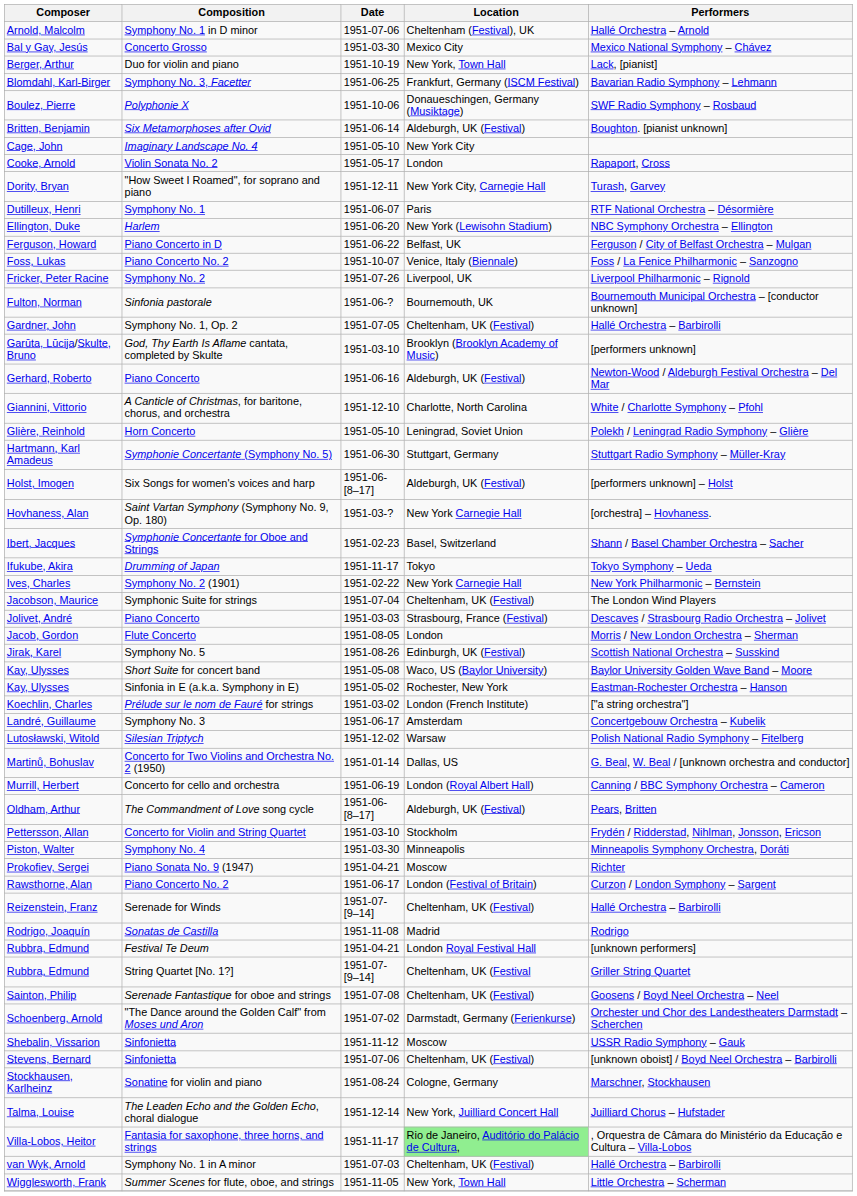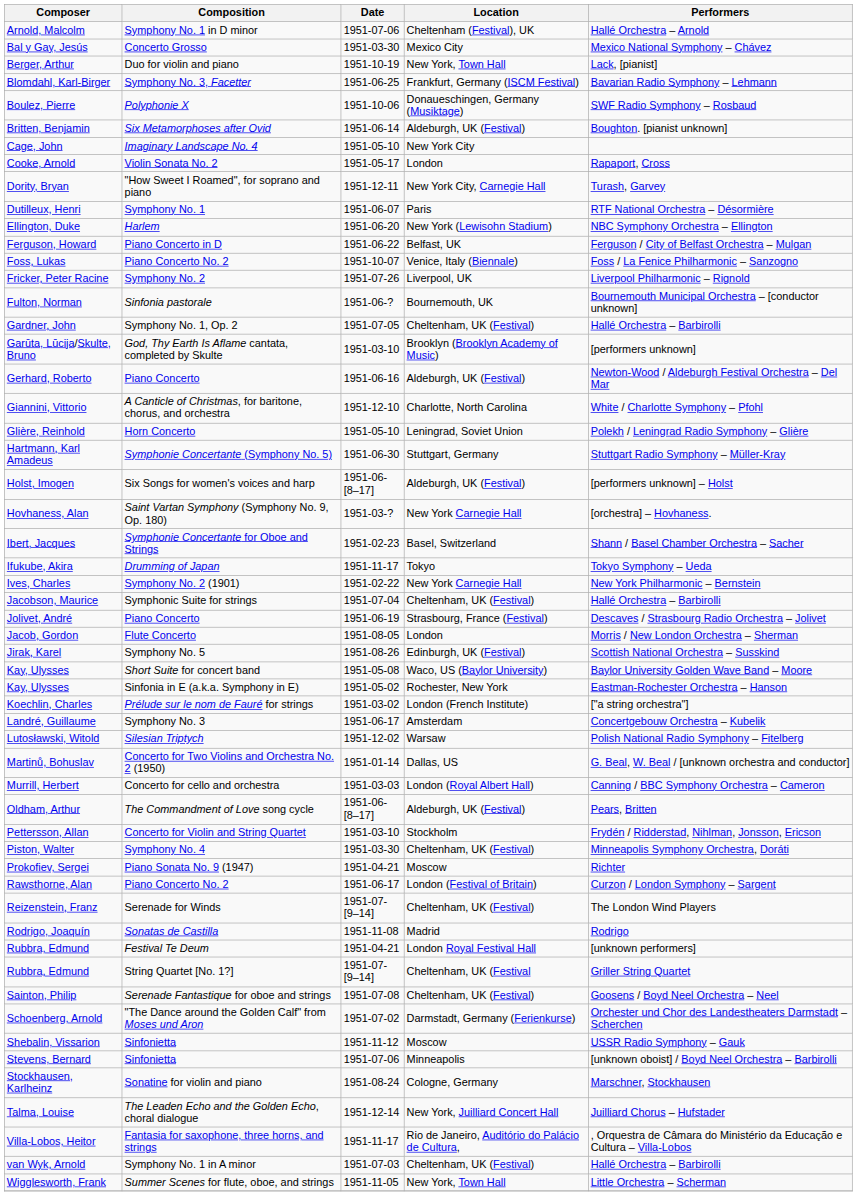 <table class="wikitable sortable">
 <tr>
 <th>Composer</th>
 <th>Composition</th>
 <th>Date</th>
 <th>Location</th>
 <th>Performers</th>
 </tr>
 <tr>
 <td><a href='#'>Arnold, Malcolm</a></td>
 <td><a href='#'>Symphony No. 1</a> in D minor</td>
 <td>1951-07-06</td>
 <td>Cheltenham (<a href='#'>Festival</a>), UK</td>
 <td><a href='#'>Hallé Orchestra</a> – <a href='#'>Arnold</a></td>
 </tr>
 <tr>
 <td><a href='#'>Bal y Gay, Jesús</a></td>
 <td><a href='#'>Concerto Grosso</a></td>
 <td>1951-03-30</td>
 <td>Mexico City</td>
 <td><a href='#'>Mexico National Symphony</a> – <a href='#'>Chávez</a></td>
 </tr>
 <tr>
 <td><a href='#'>Berger, Arthur</a></td>
 <td>Duo for violin and piano</td>
 <td>1951-10-19</td>
 <td>New York, <a href='#'>Town Hall</a></td>
 <td><a href='#'>Lack</a>, [pianist]</td>
 </tr>
 <tr>
 <td><a href='#'>Blomdahl, Karl-Birger</a></td>
 <td><a href='#'>Symphony No. 3, <em>Facetter</em></a></td>
 <td>1951-06-25</td>
 <td>Frankfurt, Germany (<a href='#'>ISCM Festival</a>)</td>
 <td><a href='#'>Bavarian Radio Symphony</a> – <a href='#'>Lehmann</a></td>
 </tr>
 <tr>
 <td><a href='#'>Boulez, Pierre</a></td>
 <td><em><a href='#'>Polyphonie X</a></em></td>
 <td>1951-10-06</td>
 <td>Donaueschingen, Germany (<a href='#'>Musiktage</a>)</td>
 <td><a href='#'>SWF Radio Symphony</a> – <a href='#'>Rosbaud</a></td>
 </tr>
 <tr>
 <td><a href='#'>Britten, Benjamin</a></td>
 <td><em><a href='#'>Six Metamorphoses after Ovid</a></em></td>
 <td>1951-06-14</td>
 <td>Aldeburgh, UK (<a href='#'>Festival</a>)</td>
 <td><a href='#'>Boughton</a>. [pianist unknown]</td>
 </tr>
 <tr>
 <td><a href='#'>Cage, John</a></td>
 <td><em><a href='#'>Imaginary Landscape No. 4</a></em></td>
 <td>1951-05-10</td>
 <td>New York City</td>
 <td></td>
 </tr>
 <tr>
 <td><a href='#'>Cooke, Arnold</a></td>
 <td><a href='#'>Violin Sonata No. 2</a></td>
 <td>1951-05-17</td>
 <td>London</td>
 <td><a href='#'>Rapaport</a>, <a href='#'>Cross</a></td>
 </tr>
 <tr>
 <td><a href='#'>Dority, Bryan</a></td>
 <td>"How Sweet I Roamed", for soprano and piano</td>
 <td>1951-12-11</td>
 <td>New York City, <a href='#'>Carnegie Hall</a></td>
 <td><a href='#'>Turash</a>, <a href='#'>Garvey</a></td>
 </tr>
 <tr>
 <td><a href='#'>Dutilleux, Henri</a></td>
 <td><a href='#'>Symphony No. 1</a></td>
 <td>1951-06-07</td>
 <td>Paris</td>
 <td><a href='#'>RTF National Orchestra</a> – <a href='#'>Désormière</a></td>
 </tr>
 <tr>
 <td><a href='#'>Ellington, Duke</a></td>
 <td><em><a href='#'>Harlem</a></em></td>
 <td>1951-06-20</td>
 <td>New York (<a href='#'>Lewisohn Stadium</a>)</td>
 <td><a href='#'>NBC Symphony Orchestra</a> – <a href='#'>Ellington</a></td>
 </tr>
 <tr>
 <td><a href='#'>Ferguson, Howard</a></td>
 <td><a href='#'>Piano Concerto in D</a></td>
 <td>1951-06-22</td>
 <td>Belfast, UK</td>
 <td><a href='#'>Ferguson</a> / <a href='#'>City of Belfast Orchestra</a> – <a href='#'>Mulgan</a></td>
 </tr>
 <tr>
 <td><a href='#'>Foss, Lukas</a></td>
 <td><a href='#'>Piano Concerto No. 2</a></td>
 <td>1951-10-07</td>
 <td>Venice, Italy (<a href='#'>Biennale</a>)</td>
 <td><a href='#'>Foss</a> / <a href='#'>La Fenice Philharmonic</a> – <a href='#'>Sanzogno</a></td>
 </tr>
 <tr>
 <td><a href='#'>Fricker, Peter Racine</a></td>
 <td><a href='#'>Symphony No. 2</a></td>
 <td>1951-07-26</td>
 <td>Liverpool, UK</td>
 <td><a href='#'>Liverpool Philharmonic</a> – <a href='#'>Rignold</a></td>
 </tr>
 <tr>
 <td><a href='#'>Fulton, Norman</a></td>
 <td><em>Sinfonia pastorale</em></td>
 <td>1951-06-?</td>
 <td>Bournemouth, UK</td>
 <td><a href='#'>Bournemouth Municipal Orchestra</a> – [conductor unknown]</td>
 </tr>
 <tr>
 <td><a href='#'>Gardner, John</a></td>
 <td>Symphony No. 1, Op. 2</td>
 <td>1951-07-05</td>
 <td>Cheltenham, UK (<a href='#'>Festival</a>)</td>
 <td><a href='#'>Hallé Orchestra</a> – <a href='#'>Barbirolli</a></td>
 </tr>
 <tr>
 <td><a href='#'>Garūta, Lūcija</a>/<a href='#'>Skulte, Bruno</a></td>
 <td><em>God, Thy Earth Is Aflame</em> cantata, completed by Skulte</td>
 <td>1951-03-10</td>
 <td>Brooklyn (<a href='#'>Brooklyn Academy of Music</a>)</td>
 <td>[performers unknown]</td>
 </tr>
 <tr>
 <td><a href='#'>Gerhard, Roberto</a></td>
 <td><a href='#'>Piano Concerto</a></td>
 <td>1951-06-16</td>
 <td>Aldeburgh, UK (<a href='#'>Festival</a>)</td>
 <td><a href='#'>Newton-Wood</a> / <a href='#'>Aldeburgh Festival Orchestra</a> – <a href='#'>Del Mar</a></td>
 </tr>
 <tr>
 <td><a href='#'>Giannini, Vittorio</a></td>
 <td><em>A Canticle of Christmas</em>, for baritone, chorus, and orchestra</td>
 <td>1951-12-10</td>
 <td>Charlotte, North Carolina</td>
 <td><a href='#'>White</a> / <a href='#'>Charlotte Symphony</a> – <a href='#'>Pfohl</a></td>
 </tr>
 <tr>
 <td><a href='#'>Glière, Reinhold</a></td>
 <td><a href='#'>Horn Concerto</a></td>
 <td>1951-05-10</td>
 <td>Leningrad, Soviet Union</td>
 <td><a href='#'>Polekh</a> / <a href='#'>Leningrad Radio Symphony</a> – <a href='#'>Glière</a></td>
 </tr>
 <tr>
 <td><a href='#'>Hartmann, Karl Amadeus</a></td>
 <td><a href='#'><em>Symphonie Concertante</em> (Symphony No. 5)</a></td>
 <td>1951-06-30</td>
 <td>Stuttgart, Germany</td>
 <td><a href='#'>Stuttgart Radio Symphony</a> – <a href='#'>Müller-Kray</a></td>
 </tr>
 <tr>
 <td><a href='#'>Holst, Imogen</a></td>
 <td>Six Songs for women's voices and harp</td>
 <td>1951-06-[8–17]</td>
 <td>Aldeburgh, UK (<a href='#'>Festival</a>)</td>
 <td>[performers unknown] – <a href='#'>Holst</a></td>
 </tr>
 <tr>
 <td><a href='#'>Hovhaness, Alan</a></td>
 <td><em>Saint Vartan Symphony</em> (Symphony No. 9, Op. 180)</td>
 <td>1951-03-?</td>
 <td>New York <a href='#'>Carnegie Hall</a></td>
 <td>[orchestra] – <a href='#'>Hovhaness</a>.</td>
 </tr>
 <tr>
 <td><a href='#'>Ibert, Jacques</a></td>
 <td><a href='#'><em>Symphonie Concertante</em> for Oboe and Strings</a></td>
 <td>1951-02-23</td>
 <td>Basel, Switzerland</td>
 <td><a href='#'>Shann</a> / <a href='#'>Basel Chamber Orchestra</a> – <a href='#'>Sacher</a></td>
 </tr>
 <tr>
 <td><a href='#'>Ifukube, Akira</a></td>
 <td><em><a href='#'>Drumming of Japan</a></em></td>
 <td>1951-11-17</td>
 <td>Tokyo</td>
 <td><a href='#'>Tokyo Symphony</a> – <a href='#'>Ueda</a></td>
 </tr>
 <tr>
 <td><a href='#'>Ives, Charles</a></td>
 <td><a href='#'>Symphony No. 2</a> (1901)</td>
 <td>1951-02-22</td>
 <td>New York <a href='#'>Carnegie Hall</a></td>
 <td><a href='#'>New York Philharmonic</a> – <a href='#'>Bernstein</a></td>
 </tr>
 <tr>
 <td><a href='#'>Jacobson, Maurice</a></td>
 <td>Symphonic Suite for strings</td>
 <td>1951-07-04</td>
 <td>Cheltenham, UK (<a href='#'>Festival</a>)</td>
-<td>The London Wind Players</td>
+<td><a href='#'>Hallé Orchestra</a> – <a href='#'>Barbirolli</a></td>
 </tr>
 <tr>
 <td><a href='#'>Jolivet, André</a></td>
 <td><a href='#'>Piano Concerto</a></td>
-<td>1951-03-03</td>
+<td>1951-06-19</td>
 <td>Strasbourg, France (<a href='#'>Festival</a>)</td>
 <td><a href='#'>Descaves</a> / <a href='#'>Strasbourg Radio Orchestra</a> – <a href='#'>Jolivet</a></td>
 </tr>
 <tr>
 <td><a href='#'>Jacob, Gordon</a></td>
 <td><a href='#'>Flute Concerto</a></td>
 <td>1951-08-05</td>
 <td>London</td>
 <td><a href='#'>Morris</a> / <a href='#'>New London Orchestra</a> – <a href='#'>Sherman</a></td>
 </tr>
 <tr>
 <td><a href='#'>Jirak, Karel</a></td>
 <td>Symphony No. 5</td>
 <td>1951-08-26</td>
 <td>Edinburgh, UK (<a href='#'>Festival</a>)</td>
 <td><a href='#'>Scottish National Orchestra</a> – <a href='#'>Susskind</a></td>
 </tr>
 <tr>
 <td><a href='#'>Kay, Ulysses</a></td>
 <td><em>Short Suite</em> for concert band</td>
 <td>1951-05-08</td>
 <td>Waco, US (<a href='#'>Baylor University</a>)</td>
 <td><a href='#'>Baylor University Golden Wave Band</a> – <a href='#'>Moore</a></td>
 </tr>
 <tr>
 <td><a href='#'>Kay, Ulysses</a></td>
 <td>Sinfonia in E (a.k.a. Symphony in E)</td>
 <td>1951-05-02</td>
 <td>Rochester, New York</td>
 <td><a href='#'>Eastman-Rochester Orchestra</a> – <a href='#'>Hanson</a></td>
 </tr>
 <tr>
 <td><a href='#'>Koechlin, Charles</a></td>
 <td><em><a href='#'>Prélude sur le nom de Fauré</a></em> for strings</td>
 <td>1951-03-02</td>
 <td>London (French Institute)</td>
 <td>["a string orchestra"]</td>
 </tr>
 <tr>
 <td><a href='#'>Landré, Guillaume</a></td>
 <td>Symphony No. 3</td>
 <td>1951-06-17</td>
 <td>Amsterdam</td>
 <td><a href='#'>Concertgebouw Orchestra</a> – <a href='#'>Kubelik</a></td>
 </tr>
 <tr>
 <td><a href='#'>Lutosławski, Witold</a></td>
 <td><em><a href='#'>Silesian Triptych</a></em></td>
 <td>1951-12-02</td>
 <td>Warsaw</td>
 <td><a href='#'>Polish National Radio Symphony</a> – <a href='#'>Fitelberg</a></td>
 </tr>
 <tr>
 <td><a href='#'>Martinů, Bohuslav</a></td>
 <td><a href='#'>Concerto for Two Violins and Orchestra No. 2</a> (1950)</td>
 <td>1951-01-14</td>
 <td>Dallas, US</td>
 <td><a href='#'>G. Beal</a>, <a href='#'>W. Beal</a> / [unknown orchestra and conductor] </td>
 </tr>
 <tr>
 <td><a href='#'>Murrill, Herbert</a></td>
 <td>Concerto for cello and orchestra</td>
-<td>1951-06-19</td>
+<td>1951-03-03</td>
 <td>London (<a href='#'>Royal Albert Hall</a>)</td>
 <td><a href='#'>Canning</a> / <a href='#'>BBC Symphony Orchestra</a> – <a href='#'>Cameron</a></td>
 </tr>
 <tr>
 <td><a href='#'>Oldham, Arthur</a></td>
 <td><em>The Commandment of Love</em> song cycle</td>
 <td>1951-06-[8–17]</td>
 <td>Aldeburgh, UK (<a href='#'>Festival</a>)</td>
 <td><a href='#'>Pears</a>, <a href='#'>Britten</a></td>
 </tr>
 <tr>
 <td><a href='#'>Pettersson, Allan</a></td>
 <td><a href='#'>Concerto for Violin and String Quartet</a></td>
 <td>1951-03-10</td>
 <td>Stockholm</td>
 <td><a href='#'>Frydén</a> / <a href='#'>Ridderstad</a>, <a href='#'>Nihlman</a>, <a href='#'>Jonsson</a>, <a href='#'>Ericson</a></td>
 </tr>
 <tr>
 <td><a href='#'>Piston, Walter</a></td>
 <td><a href='#'>Symphony No. 4</a></td>
 <td>1951-03-30</td>
-<td>Minneapolis</td>
+<td>Cheltenham, UK (<a href='#'>Festival</a>)</td>
 <td><a href='#'>Minneapolis Symphony Orchestra</a>, <a href='#'>Doráti</a></td>
 </tr>
 <tr>
 <td><a href='#'>Prokofiev, Sergei</a></td>
 <td><a href='#'>Piano Sonata No. 9</a> (1947)</td>
 <td>1951-04-21</td>
 <td>Moscow</td>
 <td><a href='#'>Richter</a></td>
 </tr>
 <tr>
 <td><a href='#'>Rawsthorne, Alan</a></td>
 <td><a href='#'>Piano Concerto No. 2</a></td>
 <td>1951-06-17</td>
 <td>London (<a href='#'>Festival of Britain</a>)</td>
 <td><a href='#'>Curzon</a> / <a href='#'>London Symphony</a> – <a href='#'>Sargent</a></td>
 </tr>
 <tr>
 <td><a href='#'>Reizenstein, Franz</a></td>
 <td>Serenade for Winds</td>
 <td>1951-07-[9–14]</td>
 <td>Cheltenham, UK (<a href='#'>Festival</a>)</td>
-<td><a href='#'>Hallé Orchestra</a> – <a href='#'>Barbirolli</a></td>
+<td>The London Wind Players</td>
 </tr>
 <tr>
 <td><a href='#'>Rodrigo, Joaquín</a></td>
 <td><em><a href='#'>Sonatas de Castilla</a></em></td>
 <td>1951-11-08</td>
 <td>Madrid</td>
 <td><a href='#'>Rodrigo</a></td>
 </tr>
 <tr>
 <td><a href='#'>Rubbra, Edmund</a></td>
 <td><em>Festival Te Deum</em></td>
 <td>1951-04-21</td>
 <td>London <a href='#'>Royal Festival Hall</a></td>
 <td>[unknown performers]</td>
 </tr>
 <tr>
 <td><a href='#'>Rubbra, Edmund</a></td>
 <td>String Quartet [No. 1?]</td>
 <td>1951-07-[9–14]</td>
 <td>Cheltenham, UK (<a href='#'>Festival</a></td>
 <td><a href='#'>Griller String Quartet</a></td>
 </tr>
 <tr>
 <td><a href='#'>Sainton, Philip</a></td>
 <td><em>Serenade Fantastique</em> for oboe and strings</td>
 <td>1951-07-08</td>
 <td>Cheltenham, UK (<a href='#'>Festival</a>)</td>
 <td><a href='#'>Goosens</a> / <a href='#'>Boyd Neel Orchestra</a> – <a href='#'>Neel</a></td>
 </tr>
 <tr>
 <td><a href='#'>Schoenberg, Arnold</a></td>
 <td>"The Dance around the Golden Calf" from <em><a href='#'>Moses und Aron</a></em></td>
 <td>1951-07-02</td>
 <td>Darmstadt, Germany (<a href='#'>Ferienkurse</a>)</td>
 <td><a href='#'>Orchester und Chor des Landestheaters Darmstadt</a> – <a href='#'>Scherchen</a></td>
 </tr>
 <tr>
 <td><a href='#'>Shebalin, Vissarion</a></td>
 <td><a href='#'>Sinfonietta</a></td>
 <td>1951-11-12</td>
 <td>Moscow</td>
 <td><a href='#'>USSR Radio Symphony</a> – <a href='#'>Gauk</a></td>
 </tr>
 <tr>
 <td><a href='#'>Stevens, Bernard</a></td>
 <td><a href='#'>Sinfonietta</a></td>
 <td>1951-07-06</td>
-<td>Cheltenham, UK (<a href='#'>Festival</a>)</td>
+<td>Minneapolis</td>
 <td>[unknown oboist] / <a href='#'>Boyd Neel Orchestra</a> – <a href='#'>Barbirolli</a></td>
 </tr>
 <tr>
 <td><a href='#'>Stockhausen, Karlheinz</a></td>
 <td><a href='#'>Sonatine</a> for violin and piano</td>
 <td>1951-08-24</td>
 <td>Cologne, Germany</td>
 <td><a href='#'>Marschner</a>, <a href='#'>Stockhausen</a></td>
 </tr>
 <tr>
 <td><a href='#'>Talma, Louise</a></td>
 <td><em>The Leaden Echo and the Golden Echo</em>, choral dialogue</td>
 <td>1951-12-14</td>
 <td>New York, <a href='#'>Juilliard Concert Hall</a></td>
 <td><a href='#'>Juilliard Chorus</a> – <a href='#'>Hufstader</a></td>
 </tr>
 <tr>
 <td><a href='#'>Villa-Lobos, Heitor</a></td>
 <td><a href='#'>Fantasia for saxophone, three horns, and strings</a></td>
 <td>1951-11-17</td>
-<td style="background: lightgreen;">Rio de Janeiro, <a href='#'>Auditório do Palácio de Cultura</a>,</td>
+<td>Rio de Janeiro, <a href='#'>Auditório do Palácio de Cultura</a>,</td>
 <td>, Orquestra de Câmara do Ministério da Educação e Cultura – <a href='#'>Villa-Lobos</a></td>
 </tr>
 <tr>
 <td><a href='#'>van Wyk, Arnold</a></td>
 <td>Symphony No. 1 in A minor</td>
 <td>1951-07-03</td>
 <td>Cheltenham, UK (<a href='#'>Festival</a>)</td>
 <td><a href='#'>Hallé Orchestra</a> – <a href='#'>Barbirolli</a></td>
 </tr>
 <tr>
 <td><a href='#'>Wigglesworth, Frank</a></td>
 <td><em>Summer Scenes</em> for flute, oboe, and strings</td>
 <td>1951-11-05</td>
 <td>New York, <a href='#'>Town Hall</a></td>
 <td><a href='#'>Little Orchestra</a> – <a href='#'>Scherman</a></td>
 </tr>
 <tr>
 </tr>
 </table>
